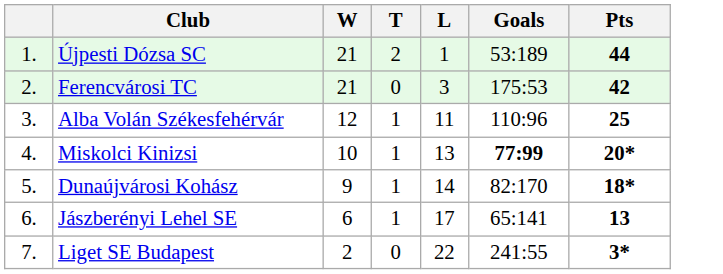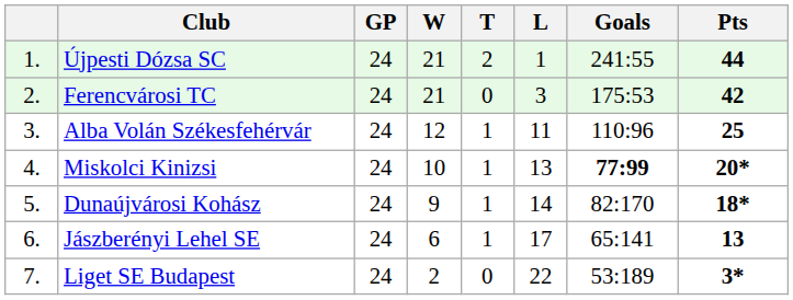 <table class="wikitable">
 <tr>
 <th width="30"></th>
 <th width="200">Club</th>
+<th width="30">GP</th>
 <th width="30">W</th>
 <th width="30">T</th>
 <th width="30">L</th>
 <th width="70">Goals</th>
 <th width="70">Pts</th>
 </tr>
 <tr bgcolor="#e6fae6" align="center">
 <td>1.</td>
 <td align="left"><a href='#'>Újpesti Dózsa SC</a></td>
+<td>24</td>
 <td>21</td>
 <td>2</td>
 <td>1</td>
-<td>53:189</td>
+<td>241:55</td>
 <td><strong>44</strong></td>
 </tr>
 <tr bgcolor="#e6fae6" align="center">
 <td>2.</td>
 <td align="left"><a href='#'>Ferencvárosi TC</a></td>
+<td>24</td>
 <td>21</td>
 <td>0</td>
 <td>3</td>
 <td>175:53</td>
 <td><strong>42</strong></td>
 </tr>
 <tr bgcolor="#FFFFFF" align="center">
 <td>3.</td>
 <td align="left"><a href='#'>Alba Volán Székesfehérvár</a></td>
+<td>24</td>
 <td>12</td>
 <td>1</td>
 <td>11</td>
 <td>110:96</td>
 <td><strong>25</strong></td>
 </tr>
 <tr bgcolor="#FFFFFF" align="center">
 <td>4.</td>
 <td align="left"><a href='#'>Miskolci Kinizsi</a></td>
+<td>24</td>
 <td>10</td>
 <td>1</td>
 <td>13</td>
 <td><strong>77:99</strong></td>
 <td><strong>20*</strong></td>
 </tr>
 <tr bgcolor="#FFFFFF" align="center">
 <td>5.</td>
 <td align="left"><a href='#'>Dunaújvárosi Kohász</a></td>
+<td>24</td>
 <td>9</td>
 <td>1</td>
 <td>14</td>
 <td>82:170</td>
 <td><strong>18*</strong></td>
 </tr>
 <tr bgcolor="#FFFFFF" align="center">
 <td>6.</td>
 <td align="left"><a href='#'>Jászberényi Lehel SE</a></td>
+<td>24</td>
 <td>6</td>
 <td>1</td>
 <td>17</td>
 <td>65:141</td>
 <td><strong>13</strong></td>
 </tr>
 <tr bgcolor="#FFFFFF" align="center">
 <td>7.</td>
 <td align="left"><a href='#'>Liget SE Budapest</a></td>
+<td>24</td>
 <td>2</td>
 <td>0</td>
 <td>22</td>
-<td>241:55</td>
+<td>53:189</td>
 <td><strong>3*</strong></td>
 </tr>
 </table>
